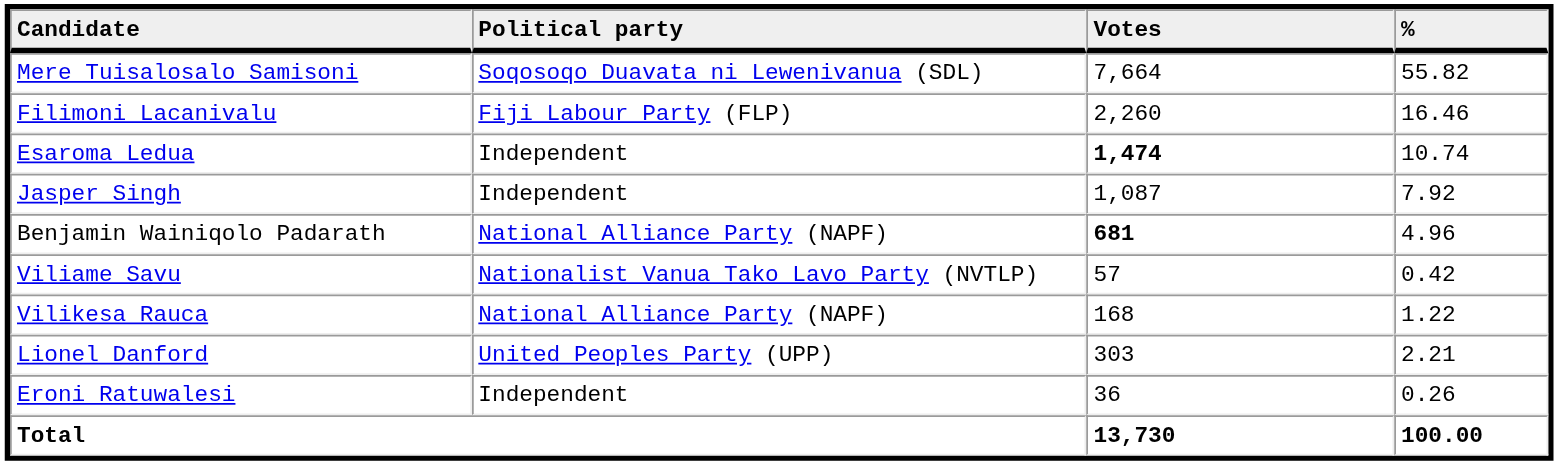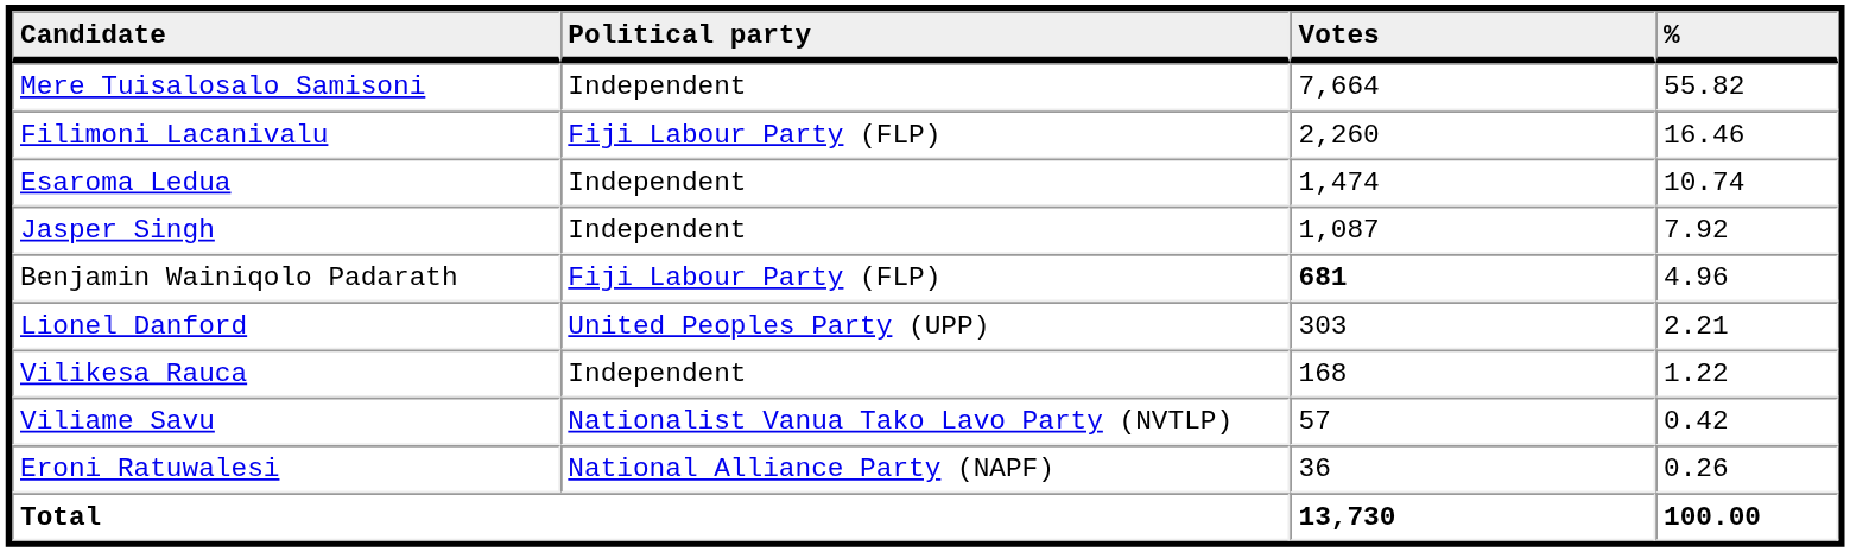 <table table width="70%" border="1" align="center" cellpadding=3 cellspacing=0 style="margin:5px; border:3px solid;">
 <tr>
 <td td width="30%" style="border-bottom:3px solid; background:#efefef;"><strong>Candidate</strong></td>
 <td td width="40%" style="border-bottom:3px solid; background:#efefef;"><strong>Political party</strong></td>
 <td td width="20%" style="border-bottom:3px solid; background:#efefef;"><strong>Votes</strong></td>
 <td td width="10%" style="border-bottom:3px solid; background:#efefef;"><strong>%</strong></td>
 </tr>
 <tr>
 <td><a href='#'>Mere Tuisalosalo Samisoni</a></td>
-<td><a href='#'>Soqosoqo Duavata ni Lewenivanua</a> (SDL)</td>
+<td>Independent</td>
 <td>7,664</td>
 <td>55.82</td>
 </tr>
 <tr>
 <td><a href='#'>Filimoni Lacanivalu</a></td>
 <td><a href='#'>Fiji Labour Party</a> (FLP)</td>
 <td>2,260</td>
 <td>16.46</td>
 </tr>
 <tr>
 <td><a href='#'>Esaroma Ledua</a></td>
 <td>Independent</td>
-<td><strong>1,474</strong></td>
+<td>1,474</td>
 <td>10.74</td>
 </tr>
 <tr>
 <td><a href='#'>Jasper Singh</a></td>
 <td>Independent</td>
 <td>1,087</td>
 <td>7.92</td>
 </tr>
 <tr>
 <td>Benjamin Wainiqolo Padarath</td>
-<td><a href='#'>National Alliance Party</a> (NAPF)</td>
+<td><a href='#'>Fiji Labour Party</a> (FLP)</td>
 <td><strong>681</strong></td>
 <td>4.96</td>
+</tr>
+<tr>
+<td><a href='#'>Lionel Danford</a></td>
+<td><a href='#'>United Peoples Party</a> (UPP)</td>
+<td>303</td>
+<td>2.21</td>
+</tr>
+<tr>
+<td><a href='#'>Vilikesa Rauca</a></td>
+<td>Independent</td>
+<td>168</td>
+<td>1.22</td>
 </tr>
 <tr>
 <td><a href='#'>Viliame Savu</a></td>
 <td><a href='#'>Nationalist Vanua Tako Lavo Party</a> (NVTLP)</td>
 <td>57</td>
 <td>0.42</td>
 </tr>
 <tr>
-<td><a href='#'>Vilikesa Rauca</a></td>
+<td><a href='#'>Eroni Ratuwalesi</a></td>
 <td><a href='#'>National Alliance Party</a> (NAPF)</td>
-<td>168</td>
-<td>1.22</td>
-</tr>
-<tr>
-<td><a href='#'>Lionel Danford</a></td>
-<td><a href='#'>United Peoples Party</a> (UPP)</td>
-<td>303</td>
-<td>2.21</td>
-</tr>
-<tr>
-<td><a href='#'>Eroni Ratuwalesi</a></td>
-<td>Independent</td>
 <td>36</td>
 <td>0.26</td>
 </tr>
 <tr>
 <td colspan=2><strong>Total</strong></td>
 <td><strong>13,730</strong></td>
 <td><strong>100.00</strong></td>
 </tr>
 <tr>
 </tr>
 </table>
